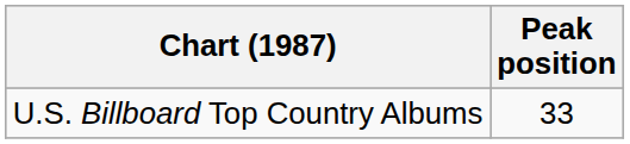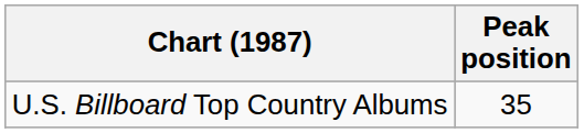 <table class="wikitable">
 <tr>
 <th>Chart (1987)</th>
 <th>Peak<br>position</th>
 </tr>
 <tr>
 <td>U.S. <em>Billboard</em> Top Country Albums</td>
-<td align="center">33</td>
+<td align="center">35</td>
 </tr>
 </table>
